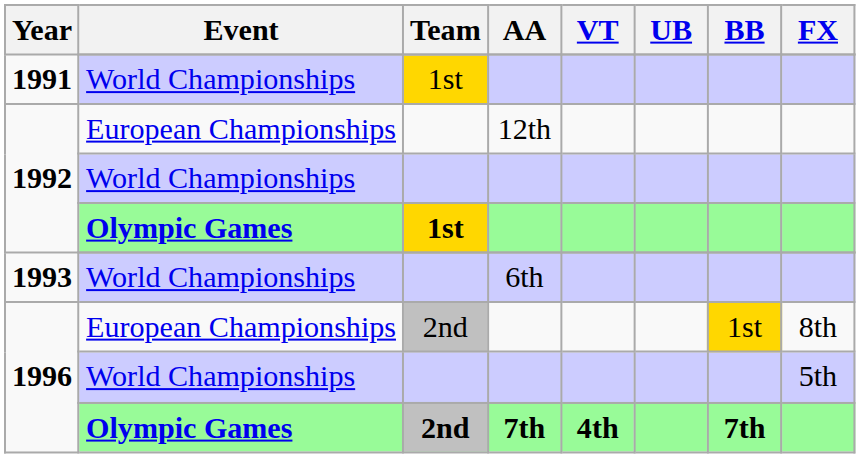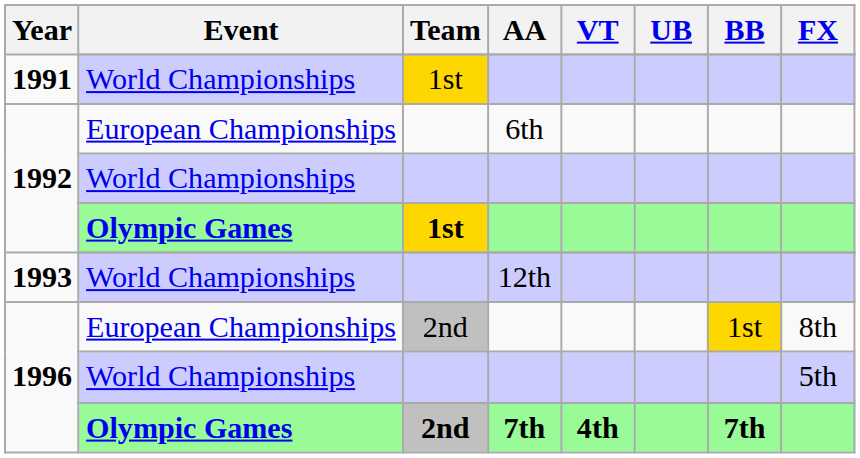 <table class="wikitable" style="text-align:center; font-size: 95%;">
 <tr>
 <th>Year</th>
 <th>Event</th>
 <th style="width:30px;">Team</th>
 <th style="width:30px;">AA</th>
 <th style="width:30px;"><a href='#'>VT</a></th>
 <th style="width:30px;"><a href='#'>UB</a></th>
 <th style="width:30px;"><a href='#'>BB</a></th>
 <th style="width:30px;"><a href='#'>FX</a></th>
 </tr>
 <tr>
 <td rowspan="2"><strong>1991</strong></td>
 </tr>
 <tr bgcolor=#CCCCFF>
 <td align=left><a href='#'>World Championships</a></td>
 <td style="background: gold">1st</td>
 <td></td>
 <td></td>
 <td></td>
 <td></td>
 <td></td>
 </tr>
 <tr>
 <td rowspan="3"><strong>1992</strong></td>
 <td align=left><a href='#'>European Championships</a></td>
 <td></td>
-<td>12th</td>
+<td>6th</td>
 <td></td>
 <td></td>
 <td></td>
 <td></td>
 </tr>
 <tr bgcolor=#CCCCFF>
 <td align=left><a href='#'>World Championships</a></td>
 <td></td>
 <td></td>
 <td></td>
 <td></td>
 <td></td>
 <td></td>
 </tr>
 <tr bgcolor=98FB98>
 <td align=left><strong><a href='#'>Olympic Games</a></strong></td>
 <td style="background: gold"><strong>1st</strong></td>
 <td></td>
 <td></td>
 <td></td>
 <td></td>
 <td></td>
 </tr>
 <tr>
 <td rowspan="2"><strong>1993</strong></td>
 </tr>
 <tr bgcolor=#CCCCFF>
 <td align=left><a href='#'>World Championships</a></td>
 <td></td>
-<td>6th</td>
+<td>12th</td>
 <td></td>
 <td></td>
 <td></td>
 <td></td>
 </tr>
 <tr>
 <td rowspan="3"><strong>1996</strong></td>
 <td align=left><a href='#'>European Championships</a></td>
 <td style="background:silver;">2nd</td>
 <td></td>
 <td></td>
 <td></td>
 <td style="background: gold">1st</td>
 <td>8th</td>
 </tr>
 <tr bgcolor=#CCCCFF>
 <td align=left><a href='#'>World Championships</a></td>
 <td></td>
 <td></td>
 <td></td>
 <td></td>
 <td></td>
 <td>5th</td>
 </tr>
 <tr bgcolor=98FB98>
 <td align=left><strong><a href='#'>Olympic Games</a></strong></td>
 <td style="background:silver;"><strong>2nd</strong></td>
 <td><strong>7th</strong></td>
 <td><strong>4th</strong></td>
 <td></td>
 <td><strong>7th</strong></td>
 <td></td>
 </tr>
 </table>
